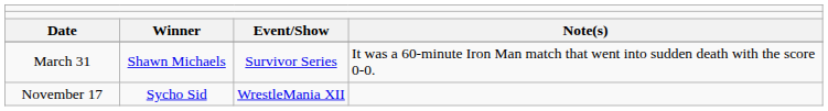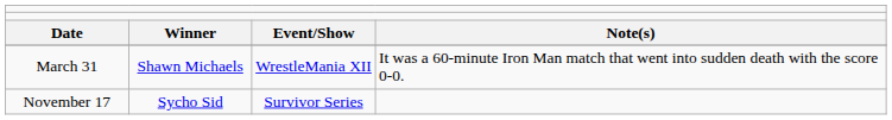 <table class="wikitable" style="text-align:center; width:100%;">
 <tr>
 <td colspan="5"></td>
 </tr>
 <tr>
 <td colspan="5"><strong></strong></td>
 </tr>
 <tr>
 <th width="14%">Date</th>
 <th width="14%">Winner</th>
 <th width="14%">Event/Show</th>
 <th width="58%">Note(s)</th>
 </tr>
 <tr>
 </tr>
 <tr>
 <td>March 31</td>
 <td><a href='#'>Shawn Michaels</a></td>
-<td><a href='#'>Survivor Series</a></td>
+<td><a href='#'>WrestleMania XII</a></td>
 <td align="left">It was a 60-minute Iron Man match that went into sudden death with the score 0-0.</td>
 </tr>
 <tr>
 <td>November 17</td>
 <td><a href='#'>Sycho Sid</a></td>
-<td><a href='#'>WrestleMania XII</a></td>
+<td><a href='#'>Survivor Series</a></td>
 <td align="left"></td>
 </tr>
 </table>
